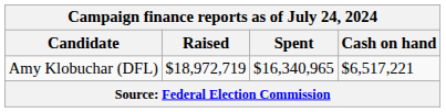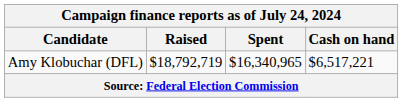 <table class="wikitable sortable">
 <tr>
 <th colspan=4>Campaign finance reports as of July 24, 2024</th>
 </tr>
 <tr style="text-align:center;">
 <th>Candidate</th>
 <th>Raised</th>
 <th>Spent</th>
 <th>Cash on hand</th>
 </tr>
 <tr>
 <td>Amy Klobuchar (DFL)</td>
-<td>$18,972,719</td>
+<td>$18,792,719</td>
 <td>$16,340,965</td>
 <td>$6,517,221</td>
 </tr>
 <tr>
 <th colspan="4"><small>Source: <a href='#'>Federal Election Commission</a></small></th>
 </tr>
 </table>
